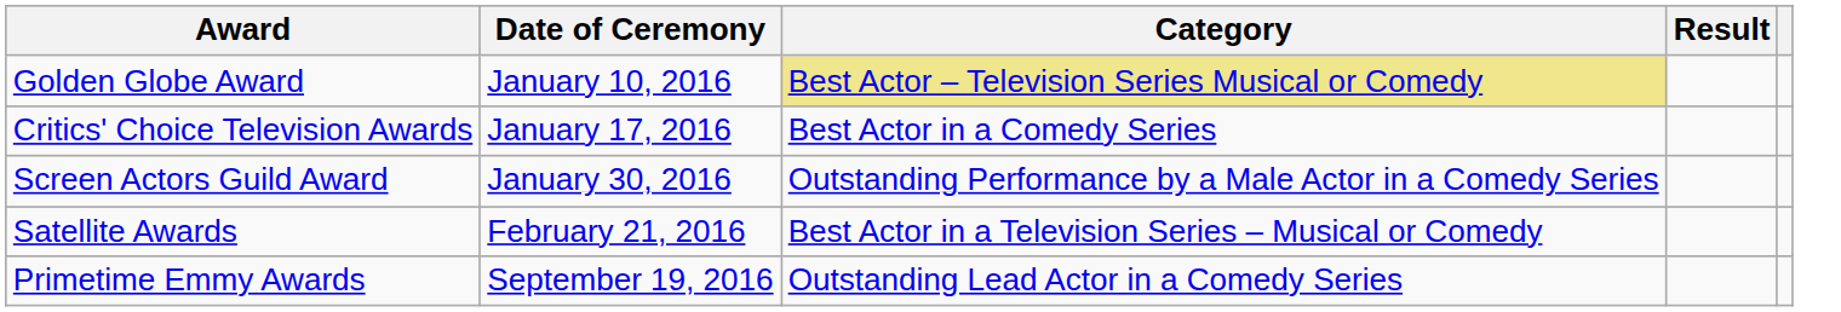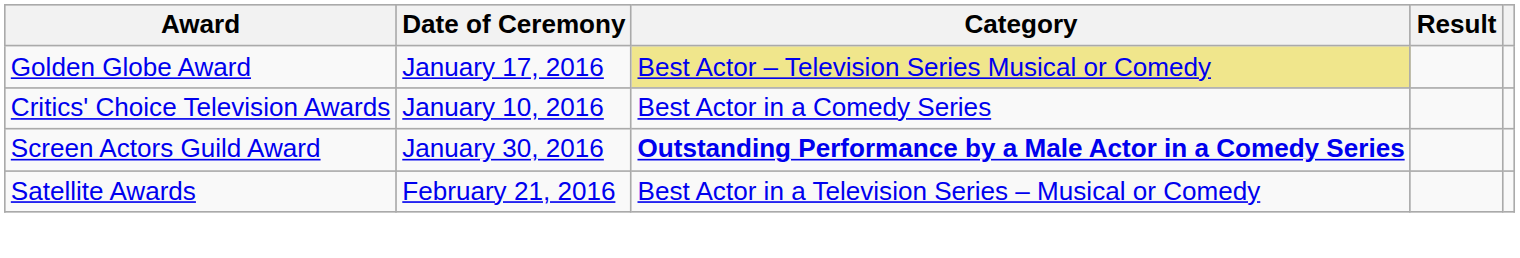 <table class="wikitable plainrowheaders sortable">
 <tr style="vertical-align:bottom;">
 <th scope="col">Award</th>
 <th scope="col">Date of Ceremony</th>
 <th scope="col">Category</th>
 <th scope="col">Result</th>
 <th scope="col" class="unsortable"></th>
 </tr>
 <tr>
 <td><a href='#'>Golden Globe Award</a></td>
-<td><a href='#'>January 10, 2016</a></td>
+<td><a href='#'>January 17, 2016</a></td>
 <td style="background: khaki;"><a href='#'>Best Actor – Television Series Musical or Comedy</a></td>
 <td></td>
 <td></td>
 </tr>
 <tr>
 <td><a href='#'>Critics' Choice Television Awards</a></td>
-<td><a href='#'>January 17, 2016</a></td>
+<td><a href='#'>January 10, 2016</a></td>
 <td><a href='#'>Best Actor in a Comedy Series</a></td>
 <td></td>
 <td></td>
 </tr>
 <tr>
 <td><a href='#'>Screen Actors Guild Award</a></td>
 <td><a href='#'>January 30, 2016</a></td>
-<td><a href='#'>Outstanding Performance by a Male Actor in a Comedy Series</a></td>
+<td><strong><a href='#'>Outstanding Performance by a Male Actor in a Comedy Series</a></strong></td>
 <td></td>
 <td></td>
 </tr>
 <tr>
 <td><a href='#'>Satellite Awards</a></td>
 <td><a href='#'>February 21, 2016</a></td>
 <td><a href='#'>Best Actor in a Television Series – Musical or Comedy</a></td>
 <td></td>
 <td></td>
 </tr>
-<tr>
-<td><a href='#'>Primetime Emmy Awards</a></td>
-<td><a href='#'>September 19, 2016</a></td>
-<td><a href='#'>Outstanding Lead Actor in a Comedy Series</a></td>
-<td></td>
-<td></td>
-</tr>
 </table>
